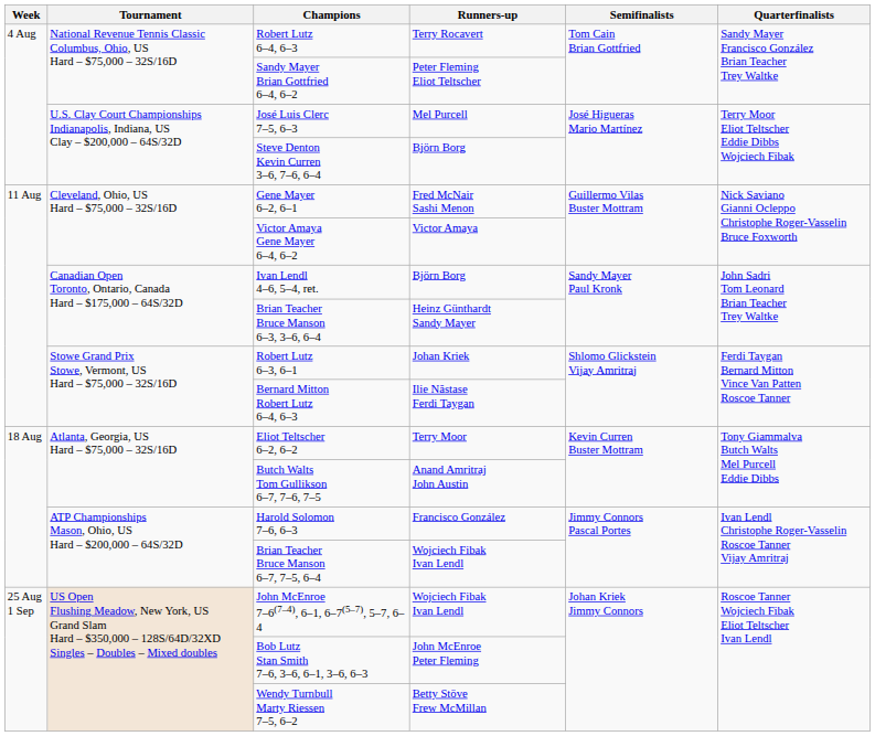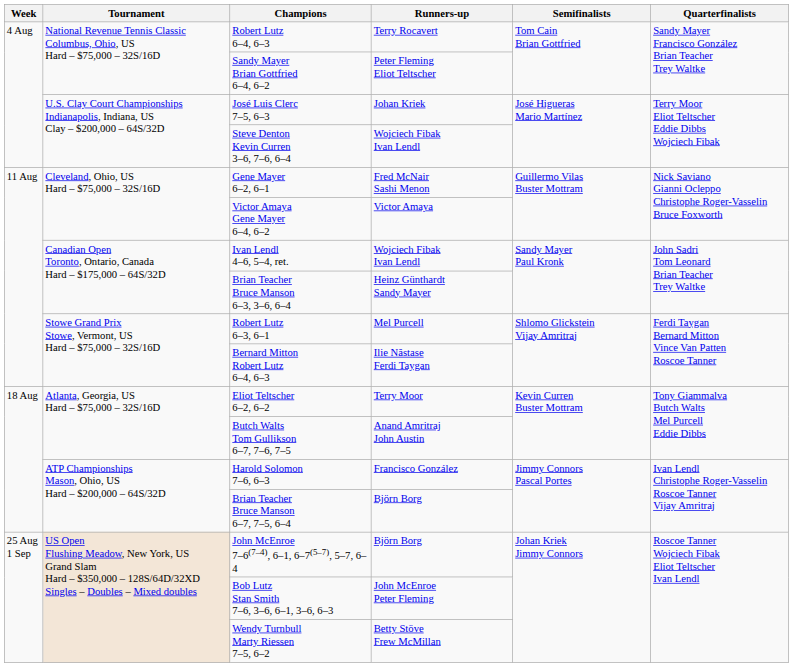 <table class=wikitable style=font-size:95%>
 <tr>
 <th style="width:48px;">Week</th>
 <th style="width:260px;">Tournament</th>
 <th style="width:195px;">Champions</th>
 <th style="width:195px;">Runners-up</th>
 <th style="width:190px;">Semifinalists</th>
 <th style="width:190px;">Quarterfinalists</th>
 </tr>
 <tr valign=top>
 <td rowspan=4>4 Aug</td>
 <td rowspan=2><a href='#'>National Revenue Tennis Classic</a> <br> <a href='#'>Columbus, Ohio</a>, US <br> Hard – $75,000 – 32S/16D</td>
 <td> <a href='#'>Robert Lutz</a> <br> 6–4, 6–3</td>
 <td> <a href='#'>Terry Rocavert</a></td>
 <td rowspan=2> <a href='#'>Tom Cain</a> <br>  <a href='#'>Brian Gottfried</a></td>
 <td rowspan=2> <a href='#'>Sandy Mayer</a> <br>  <a href='#'>Francisco González</a> <br>  <a href='#'>Brian Teacher</a> <br>  <a href='#'>Trey Waltke</a></td>
 </tr>
 <tr valign=top>
 <td> <a href='#'>Sandy Mayer</a> <br>  <a href='#'>Brian Gottfried</a> <br> 6–4, 6–2</td>
 <td> <a href='#'>Peter Fleming</a> <br>  <a href='#'>Eliot Teltscher</a></td>
 </tr>
 <tr valign=top>
 <td rowspan=2><a href='#'>U.S. Clay Court Championships</a> <br> <a href='#'>Indianapolis</a>, Indiana, US <br> Clay – $200,000 – 64S/32D</td>
 <td> <a href='#'>José Luis Clerc</a> <br> 7–5, 6–3</td>
-<td> <a href='#'>Mel Purcell</a></td>
+<td> <a href='#'>Johan Kriek</a></td>
 <td rowspan=2> <a href='#'>José Higueras</a> <br>  <a href='#'>Mario Martínez</a></td>
 <td rowspan=2> <a href='#'>Terry Moor</a> <br>  <a href='#'>Eliot Teltscher</a> <br>  <a href='#'>Eddie Dibbs</a> <br>  <a href='#'>Wojciech Fibak</a></td>
 </tr>
 <tr valign=top>
 <td> <a href='#'>Steve Denton</a> <br>  <a href='#'>Kevin Curren</a> <br> 3–6, 7–6, 6–4</td>
-<td> <a href='#'>Björn Borg</a></td>
+<td> <a href='#'>Wojciech Fibak</a> <br>  <a href='#'>Ivan Lendl</a></td>
 </tr>
 <tr valign=top>
 <td rowspan=6>11 Aug</td>
 <td rowspan=2><a href='#'>Cleveland</a>, Ohio, US <br> Hard – $75,000 – 32S/16D</td>
 <td> <a href='#'>Gene Mayer</a> <br> 6–2, 6–1</td>
 <td> <a href='#'>Fred McNair</a><br> <a href='#'>Sashi Menon</a></td>
 <td rowspan=2> <a href='#'>Guillermo Vilas</a> <br>  <a href='#'>Buster Mottram</a></td>
 <td rowspan=2> <a href='#'>Nick Saviano</a> <br>  <a href='#'>Gianni Ocleppo</a> <br>  <a href='#'>Christophe Roger-Vasselin</a> <br>  <a href='#'>Bruce Foxworth</a></td>
 </tr>
 <tr valign=top>
 <td> <a href='#'>Victor Amaya</a><br> <a href='#'>Gene Mayer</a> <br> 6–4, 6–2</td>
 <td> <a href='#'>Victor Amaya</a></td>
 </tr>
 <tr valign=top>
 <td rowspan=2><a href='#'>Canadian Open</a> <br> <a href='#'>Toronto</a>, Ontario, Canada <br> Hard – $175,000 – 64S/32D</td>
 <td> <a href='#'>Ivan Lendl</a> <br> 4–6, 5–4, ret.</td>
-<td> <a href='#'>Björn Borg</a></td>
+<td> <a href='#'>Wojciech Fibak</a> <br>  <a href='#'>Ivan Lendl</a></td>
 <td rowspan=2> <a href='#'>Sandy Mayer</a> <br>  <a href='#'>Paul Kronk</a></td>
 <td rowspan=2> <a href='#'>John Sadri</a> <br>  <a href='#'>Tom Leonard</a> <br>  <a href='#'>Brian Teacher</a> <br>  <a href='#'>Trey Waltke</a></td>
 </tr>
 <tr valign=top>
 <td> <a href='#'>Brian Teacher</a> <br>  <a href='#'>Bruce Manson</a> <br> 6–3, 3–6, 6–4</td>
 <td> <a href='#'>Heinz Günthardt</a> <br>  <a href='#'>Sandy Mayer</a></td>
 </tr>
 <tr valign=top>
 <td rowspan=2><a href='#'>Stowe Grand Prix</a> <br> <a href='#'>Stowe</a>, Vermont, US <br> Hard – $75,000 – 32S/16D</td>
 <td> <a href='#'>Robert Lutz</a> <br> 6–3, 6–1</td>
-<td> <a href='#'>Johan Kriek</a></td>
+<td> <a href='#'>Mel Purcell</a></td>
 <td rowspan=2> <a href='#'>Shlomo Glickstein</a> <br>  <a href='#'>Vijay Amritraj</a></td>
 <td rowspan=2> <a href='#'>Ferdi Taygan</a> <br>  <a href='#'>Bernard Mitton</a> <br>  <a href='#'>Vince Van Patten</a> <br>  <a href='#'>Roscoe Tanner</a></td>
 </tr>
 <tr valign=top>
 <td> <a href='#'>Bernard Mitton</a> <br>  <a href='#'>Robert Lutz</a> <br> 6–4, 6–3</td>
 <td> <a href='#'>Ilie Năstase</a> <br>  <a href='#'>Ferdi Taygan</a></td>
 </tr>
 <tr valign=top>
 <td rowspan=4>18 Aug</td>
 <td rowspan=2><a href='#'>Atlanta</a>, Georgia, US <br> Hard – $75,000 – 32S/16D</td>
 <td> <a href='#'>Eliot Teltscher</a> <br> 6–2, 6–2</td>
 <td> <a href='#'>Terry Moor</a></td>
 <td rowspan=2> <a href='#'>Kevin Curren</a> <br>  <a href='#'>Buster Mottram</a></td>
 <td rowspan=2> <a href='#'>Tony Giammalva</a> <br>  <a href='#'>Butch Walts</a> <br>  <a href='#'>Mel Purcell</a> <br>  <a href='#'>Eddie Dibbs</a></td>
 </tr>
 <tr valign=top>
 <td> <a href='#'>Butch Walts</a> <br>  <a href='#'>Tom Gullikson</a> <br> 6–7, 7–6, 7–5</td>
 <td> <a href='#'>Anand Amritraj</a> <br>  <a href='#'>John Austin</a></td>
 </tr>
 <tr valign=top>
 <td rowspan=2><a href='#'>ATP Championships</a> <br> <a href='#'>Mason</a>, Ohio, US <br> Hard – $200,000 – 64S/32D</td>
 <td> <a href='#'>Harold Solomon</a> <br> 7–6, 6–3</td>
 <td> <a href='#'>Francisco González</a></td>
 <td rowspan=2> <a href='#'>Jimmy Connors</a> <br>  <a href='#'>Pascal Portes</a></td>
 <td rowspan=2> <a href='#'>Ivan Lendl</a> <br>  <a href='#'>Christophe Roger-Vasselin</a> <br>  <a href='#'>Roscoe Tanner</a> <br>  <a href='#'>Vijay Amritraj</a></td>
 </tr>
 <tr valign=top>
 <td> <a href='#'>Brian Teacher</a> <br>  <a href='#'>Bruce Manson</a> <br> 6–7, 7–5, 6–4</td>
-<td> <a href='#'>Wojciech Fibak</a> <br>  <a href='#'>Ivan Lendl</a></td>
+<td> <a href='#'>Björn Borg</a></td>
 </tr>
 <tr valign=top>
 <td rowspan=3>25 Aug <br> 1 Sep</td>
 <td style="background:#f3e6d7;" rowspan=3><a href='#'>US Open</a> <br> <a href='#'>Flushing Meadow</a>, New York, US <br> Grand Slam <br> Hard – $350,000 – 128S/64D/32XD <br> <a href='#'>Singles</a> – <a href='#'>Doubles</a> – <a href='#'>Mixed doubles</a></td>
 <td> <a href='#'>John McEnroe</a> <br> 7–6<sup>(7–4)</sup>, 6–1, 6–7<sup>(5–7)</sup>, 5–7, 6–4</td>
-<td> <a href='#'>Wojciech Fibak</a> <br>  <a href='#'>Ivan Lendl</a></td>
+<td> <a href='#'>Björn Borg</a></td>
 <td rowspan=3> <a href='#'>Johan Kriek</a> <br>  <a href='#'>Jimmy Connors</a></td>
 <td rowspan=3> <a href='#'>Roscoe Tanner</a> <br>  <a href='#'>Wojciech Fibak</a> <br>  <a href='#'>Eliot Teltscher</a> <br>  <a href='#'>Ivan Lendl</a></td>
 </tr>
 <tr valign=top>
 <td> <a href='#'>Bob Lutz</a> <br>  <a href='#'>Stan Smith</a> <br> 7–6, 3–6, 6–1, 3–6, 6–3</td>
 <td> <a href='#'>John McEnroe</a> <br>  <a href='#'>Peter Fleming</a></td>
 </tr>
 <tr valign=top>
 <td> <a href='#'>Wendy Turnbull</a> <br>  <a href='#'>Marty Riessen</a> <br> 7–5, 6–2</td>
 <td> <a href='#'>Betty Stöve</a> <br>  <a href='#'>Frew McMillan</a></td>
 </tr>
 </table>
